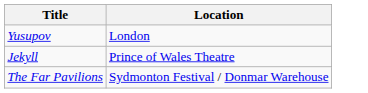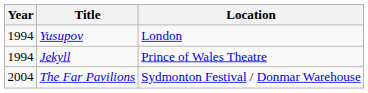 <table class="wikitable">
 <tr>
+<th>Year</th>
 <th>Title</th>
 <th>Location</th>
 </tr>
 <tr>
+<td>1994</td>
 <td><em><a href='#'>Yusupov</a></em></td>
 <td><a href='#'>London</a></td>
 </tr>
 <tr>
+<td>1994</td>
 <td><em><a href='#'>Jekyll</a></em></td>
 <td><a href='#'>Prince of Wales Theatre</a></td>
 </tr>
 <tr>
+<td>2004</td>
 <td><em><a href='#'>The Far Pavilions</a></em></td>
 <td><a href='#'>Sydmonton Festival</a> / <a href='#'>Donmar Warehouse</a></td>
 </tr>
 </table>
